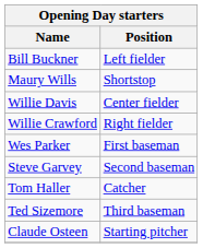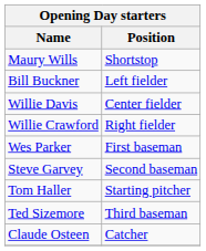 <table class="wikitable" style="text-align:left">
 <tr>
 <th colspan="2">Opening Day starters</th>
 </tr>
 <tr>
 <th>Name</th>
 <th>Position</th>
 </tr>
 <tr>
+<td><a href='#'>Maury Wills</a></td>
+<td><a href='#'>Shortstop</a></td>
+</tr>
+<tr>
 <td><a href='#'>Bill Buckner</a></td>
 <td><a href='#'>Left fielder</a></td>
-</tr>
-<tr>
-<td><a href='#'>Maury Wills</a></td>
-<td><a href='#'>Shortstop</a></td>
 </tr>
 <tr>
 <td><a href='#'>Willie Davis</a></td>
 <td><a href='#'>Center fielder</a></td>
 </tr>
 <tr>
 <td><a href='#'>Willie Crawford</a></td>
 <td><a href='#'>Right fielder</a></td>
 </tr>
 <tr>
 <td><a href='#'>Wes Parker</a></td>
 <td><a href='#'>First baseman</a></td>
 </tr>
 <tr>
 <td><a href='#'>Steve Garvey</a></td>
 <td><a href='#'>Second baseman</a></td>
 </tr>
 <tr>
 <td><a href='#'>Tom Haller</a></td>
-<td><a href='#'>Catcher</a></td>
+<td><a href='#'>Starting pitcher</a></td>
 </tr>
 <tr>
 <td><a href='#'>Ted Sizemore</a></td>
 <td><a href='#'>Third baseman</a></td>
 </tr>
 <tr>
 <td><a href='#'>Claude Osteen</a></td>
-<td><a href='#'>Starting pitcher</a></td>
+<td><a href='#'>Catcher</a></td>
 </tr>
 <tr>
 </tr>
 </table>
